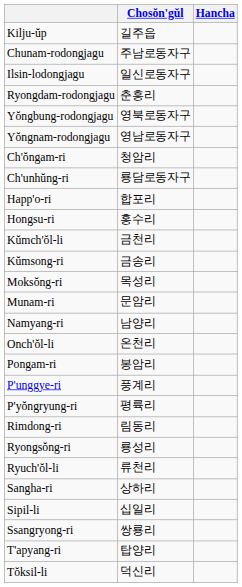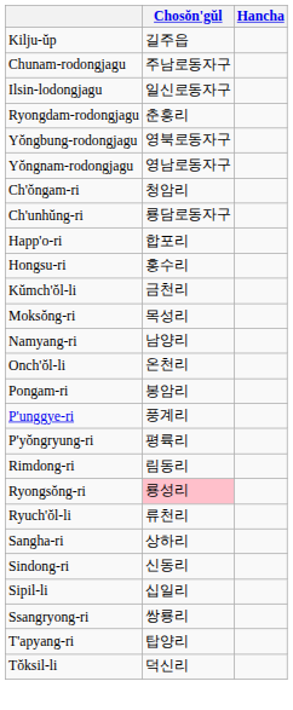 <table class="wikitable">
 <tr>
 <th></th>
 <th><a href='#'>Chosŏn'gŭl</a></th>
 <th><a href='#'>Hancha</a></th>
 </tr>
 <tr>
 <td>Kilju-ŭp</td>
 <td>길주읍</td>
 <td></td>
 </tr>
 <tr>
 <td>Chunam-rodongjagu</td>
 <td>주남로동자구</td>
 <td></td>
 </tr>
 <tr>
 <td>Ilsin-lodongjagu</td>
 <td>일신로동자구</td>
 <td></td>
 </tr>
 <tr>
 <td>Ryongdam-rodongjagu</td>
 <td>춘흥리</td>
 <td></td>
 </tr>
 <tr>
 <td>Yŏngbung-rodongjagu</td>
 <td>영북로동자구</td>
 <td></td>
 </tr>
 <tr>
 <td>Yŏngnam-rodongjagu</td>
 <td>영남로동자구</td>
 <td></td>
 </tr>
 <tr>
 <td>Ch'ŏngam-ri</td>
 <td>청암리</td>
 <td></td>
 </tr>
 <tr>
 <td>Ch'unhŭng-ri</td>
 <td>룡담로동자구</td>
 <td></td>
 </tr>
 <tr>
 <td>Happ'o-ri</td>
 <td>합포리</td>
 <td></td>
 </tr>
 <tr>
 <td>Hongsu-ri</td>
 <td>홍수리</td>
 <td></td>
 </tr>
 <tr>
 <td>Kŭmch'ŏl-li</td>
 <td>금천리</td>
 <td></td>
 </tr>
 <tr>
-<td>Kŭmsong-ri</td>
-<td>금송리</td>
-<td></td>
-</tr>
-<tr>
 <td>Moksŏng-ri</td>
 <td>목성리</td>
-<td></td>
-</tr>
-<tr>
-<td>Munam-ri</td>
-<td>문암리</td>
 <td></td>
 </tr>
 <tr>
 <td>Namyang-ri</td>
 <td>남양리</td>
 <td></td>
 </tr>
 <tr>
 <td>Onch'ŏl-li</td>
 <td>온천리</td>
 <td></td>
 </tr>
 <tr>
 <td>Pongam-ri</td>
 <td>봉암리</td>
 <td></td>
 </tr>
 <tr>
 <td><a href='#'>P'unggye-ri</a></td>
 <td>풍계리</td>
 <td></td>
 </tr>
 <tr>
 <td>P'yŏngryung-ri</td>
 <td>평륙리</td>
 <td></td>
 </tr>
 <tr>
 <td>Rimdong-ri</td>
 <td>림동리</td>
 <td></td>
 </tr>
 <tr>
 <td>Ryongsŏng-ri</td>
-<td>룡성리</td>
+<td style="background: pink;">룡성리</td>
 <td></td>
 </tr>
 <tr>
 <td>Ryuch'ŏl-li</td>
 <td>류천리</td>
 <td></td>
 </tr>
 <tr>
 <td>Sangha-ri</td>
 <td>상하리</td>
+<td></td>
+</tr>
+<tr>
+<td>Sindong-ri</td>
+<td>신동리</td>
 <td></td>
 </tr>
 <tr>
 <td>Sipil-li</td>
 <td>십일리</td>
 <td></td>
 </tr>
 <tr>
 <td>Ssangryong-ri</td>
 <td>쌍룡리</td>
 <td></td>
 </tr>
 <tr>
 <td>T'apyang-ri</td>
 <td>탑양리</td>
 <td></td>
 </tr>
 <tr>
 <td>Tŏksil-li</td>
 <td>덕신리</td>
 <td></td>
 </tr>
 </table>
